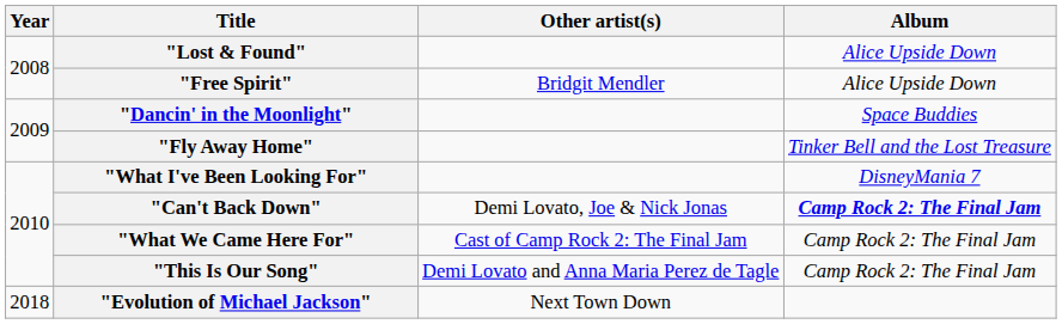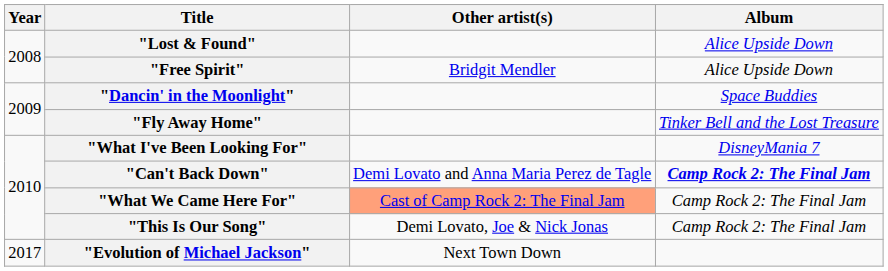 <table class="wikitable plainrowheaders" style="text-align:center;" border="1">
 <tr>
 <th scope="col">Year</th>
 <th scope="col" style="width:18em;">Title</th>
 <th scope="col">Other artist(s)</th>
 <th scope="col">Album</th>
 </tr>
 <tr>
 <td rowspan=2>2008</td>
 <th scope="row">"Lost & Found"</th>
 <td></td>
 <td><em><a href='#'>Alice Upside Down</a></em></td>
 </tr>
 <tr>
 <th scope="row">"Free Spirit"</th>
 <td><a href='#'>Bridgit Mendler</a></td>
 <td><em>Alice Upside Down</em></td>
 </tr>
 <tr>
 <td rowspan=2>2009</td>
 <th scope="row">"<a href='#'>Dancin' in the Moonlight</a>"</th>
 <td></td>
 <td><em><a href='#'>Space Buddies</a></em></td>
 </tr>
 <tr>
 <th scope="row">"Fly Away Home"</th>
 <td></td>
 <td><em><a href='#'>Tinker Bell and the Lost Treasure</a></em></td>
 </tr>
 <tr>
 <td rowspan=4>2010</td>
 <th scope="row">"What I've Been Looking For"</th>
 <td></td>
 <td><em><a href='#'>DisneyMania 7</a></em></td>
 </tr>
 <tr>
 <th scope="row">"Can't Back Down"</th>
-<td>Demi Lovato, <a href='#'>Joe</a> & <a href='#'>Nick Jonas</a></td>
+<td><a href='#'>Demi Lovato</a> and <a href='#'>Anna Maria Perez de Tagle</a></td>
 <td><strong><em><a href='#'>Camp Rock 2: The Final Jam</a></em></strong></td>
 </tr>
 <tr>
 <th scope="row">"What We Came Here For"</th>
-<td><a href='#'>Cast of Camp Rock 2: The Final Jam</a></td>
+<td style="background: lightsalmon;"><a href='#'>Cast of Camp Rock 2: The Final Jam</a></td>
 <td><em>Camp Rock 2: The Final Jam</em></td>
 </tr>
 <tr>
 <th scope="row">"This Is Our Song"</th>
-<td><a href='#'>Demi Lovato</a> and <a href='#'>Anna Maria Perez de Tagle</a></td>
+<td>Demi Lovato, <a href='#'>Joe</a> & <a href='#'>Nick Jonas</a></td>
 <td><em>Camp Rock 2: The Final Jam</em></td>
 </tr>
 <tr>
-<td>2018</td>
+<td>2017</td>
 <th scope="row">"Evolution of <a href='#'>Michael Jackson</a>"</th>
 <td>Next Town Down</td>
 <td></td>
 </tr>
 </table>
